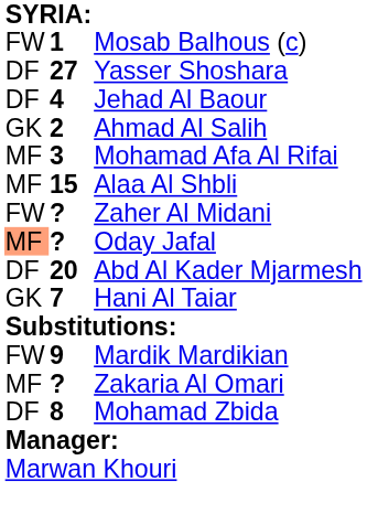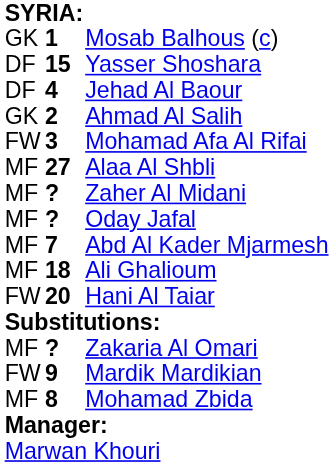 <table style="font-size: 90%" cellspacing="0" cellpadding="0" align="center">
 <tr>
 <td colspan=4><br><strong>SYRIA:</strong></td>
 </tr>
 <tr>
 <th width=25></th>
 <th width=25></th>
 </tr>
 <tr>
-<td>FW</td>
+<td>GK</td>
 <td><strong>1</strong></td>
 <td><a href='#'>Mosab Balhous</a> (<a href='#'>c</a>)</td>
 </tr>
 <tr>
 <td>DF</td>
-<td><strong>27</strong></td>
+<td><strong>15</strong></td>
 <td><a href='#'>Yasser Shoshara</a></td>
 </tr>
 <tr>
 <td>DF</td>
 <td><strong>4</strong></td>
 <td><a href='#'>Jehad Al Baour</a></td>
 <td></td>
 </tr>
 <tr>
 <td>GK</td>
 <td><strong>2</strong></td>
 <td><a href='#'>Ahmad Al Salih</a></td>
 <td></td>
 </tr>
 <tr>
-<td>MF</td>
+<td>FW</td>
 <td><strong>3</strong></td>
 <td><a href='#'>Mohamad Afa Al Rifai</a></td>
 <td></td>
 <td></td>
 </tr>
 <tr>
 <td>MF</td>
-<td><strong>15</strong></td>
+<td><strong>27</strong></td>
 <td><a href='#'>Alaa Al Shbli</a></td>
 </tr>
 <tr>
-<td>FW</td>
+<td>MF</td>
 <td><strong>?</strong></td>
 <td><a href='#'>Zaher Al Midani</a></td>
 </tr>
 <tr>
-<td style="background: lightsalmon;">MF</td>
+<td>MF</td>
 <td><strong>?</strong></td>
 <td><a href='#'>Oday Jafal</a></td>
 <td></td>
 </tr>
 <tr>
-<td>DF</td>
-<td><strong>20</strong></td>
+<td>MF</td>
+<td><strong>7</strong></td>
 <td><a href='#'>Abd Al Kader Mjarmesh</a></td>
 <td></td>
 <td></td>
 </tr>
 <tr>
-<td>GK</td>
-<td><strong>7</strong></td>
+<td>MF</td>
+<td><strong>18</strong></td>
+<td><a href='#'>Ali Ghalioum</a></td>
+<td></td>
+<td></td>
+</tr>
+<tr>
+<td>FW</td>
+<td><strong>20</strong></td>
 <td><a href='#'>Hani Al Taiar</a></td>
 </tr>
 <tr>
 <td colspan=3><strong>Substitutions:</strong></td>
+</tr>
+<tr>
+<td>MF</td>
+<td><strong>?</strong></td>
+<td><a href='#'>Zakaria Al Omari</a></td>
+<td></td>
+<td></td>
 </tr>
 <tr>
 <td>FW</td>
 <td><strong>9</strong></td>
 <td><a href='#'>Mardik Mardikian</a></td>
 <td></td>
 <td></td>
 </tr>
 <tr>
 <td>MF</td>
-<td><strong>?</strong></td>
-<td><a href='#'>Zakaria Al Omari</a></td>
-<td></td>
-<td></td>
-</tr>
-<tr>
-<td>DF</td>
 <td><strong>8</strong></td>
 <td><a href='#'>Mohamad Zbida</a></td>
 <td></td>
 <td></td>
 </tr>
 <tr>
 <td colspan=3><strong>Manager:</strong></td>
 </tr>
 <tr>
 <td colspan=3><a href='#'>Marwan Khouri</a></td>
 </tr>
 </table>
